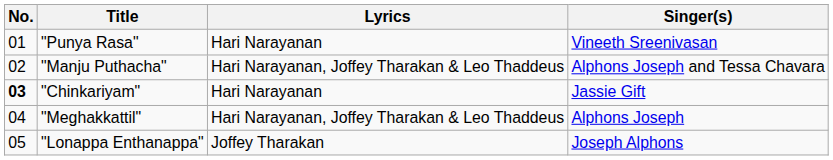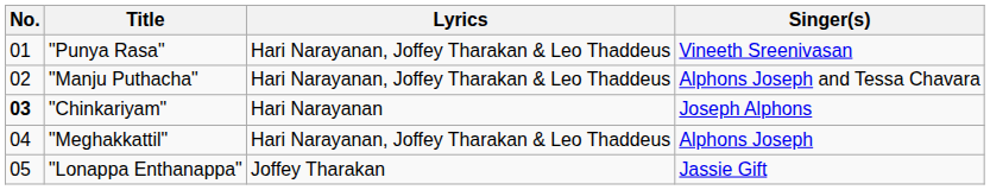 <table Class='wikitable'>
 <tr>
 <th>No.</th>
 <th>Title</th>
 <th>Lyrics</th>
 <th>Singer(s)</th>
 </tr>
 <tr>
 <td>01</td>
 <td>"Punya Rasa"</td>
-<td>Hari Narayanan</td>
+<td>Hari Narayanan, Joffey Tharakan & Leo Thaddeus</td>
 <td><a href='#'>Vineeth Sreenivasan</a></td>
 </tr>
 <tr>
 <td>02</td>
 <td>"Manju Puthacha"</td>
 <td>Hari Narayanan, Joffey Tharakan & Leo Thaddeus</td>
 <td><a href='#'>Alphons Joseph</a> and Tessa Chavara</td>
 </tr>
 <tr>
 <td><strong>03</strong></td>
 <td>"Chinkariyam"</td>
 <td>Hari Narayanan</td>
-<td><a href='#'>Jassie Gift</a></td>
+<td><a href='#'>Joseph Alphons</a></td>
 </tr>
 <tr>
 <td>04</td>
 <td>"Meghakkattil"</td>
 <td>Hari Narayanan, Joffey Tharakan & Leo Thaddeus</td>
 <td><a href='#'>Alphons Joseph</a></td>
 </tr>
 <tr>
 <td>05</td>
 <td>"Lonappa Enthanappa"</td>
 <td>Joffey Tharakan</td>
-<td><a href='#'>Joseph Alphons</a></td>
+<td><a href='#'>Jassie Gift</a></td>
 </tr>
 </table>
